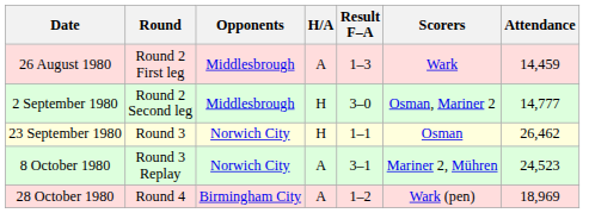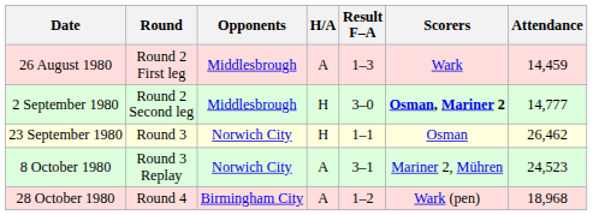 <table class="wikitable" style="text-align:center">
 <tr>
 <th scope=col>Date</th>
 <th scope=col>Round</th>
 <th scope=col>Opponents</th>
 <th scope=col>H/A</th>
 <th scope=col>Result<br>F–A</th>
 <th scope=col>Scorers</th>
 <th scope=col>Attendance</th>
 </tr>
 <tr bgcolor="#ffdddd">
 <td>26 August 1980</td>
 <td>Round 2<br>First leg</td>
 <td><a href='#'>Middlesbrough</a></td>
 <td>A</td>
 <td>1–3</td>
 <td><a href='#'>Wark</a></td>
 <td>14,459</td>
 </tr>
 <tr bgcolor="#ddffdd">
 <td>2 September 1980</td>
 <td>Round 2<br>Second leg</td>
 <td><a href='#'>Middlesbrough</a></td>
 <td>H</td>
 <td>3–0</td>
-<td><a href='#'>Osman</a>, <a href='#'>Mariner</a> 2</td>
+<td><strong><a href='#'>Osman</a>, <a href='#'>Mariner</a> 2</strong></td>
 <td>14,777</td>
 </tr>
 <tr bgcolor="#ffffdd">
 <td>23 September 1980</td>
 <td>Round 3</td>
 <td><a href='#'>Norwich City</a></td>
 <td>H</td>
 <td>1–1</td>
 <td><a href='#'>Osman</a></td>
 <td>26,462</td>
 </tr>
 <tr bgcolor="#ddffdd">
 <td>8 October 1980</td>
 <td>Round 3<br>Replay</td>
 <td><a href='#'>Norwich City</a></td>
 <td>A</td>
 <td>3–1</td>
 <td><a href='#'>Mariner</a> 2, <a href='#'>Mühren</a></td>
 <td>24,523</td>
 </tr>
 <tr bgcolor="#ffdddd">
 <td>28 October 1980</td>
 <td>Round 4</td>
 <td><a href='#'>Birmingham City</a></td>
 <td>A</td>
 <td>1–2</td>
 <td><a href='#'>Wark</a> (pen)</td>
-<td>18,969</td>
+<td>18,968</td>
 </tr>
 </table>
